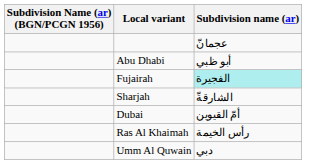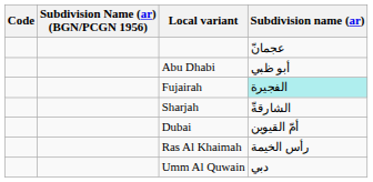 <table class="wikitable sortable">
 <tr>
+<th>Code</th>
 <th>Subdivision Name (<a href='#'>ar</a>)<br>(BGN/PCGN 1956)</th>
 <th>Local variant</th>
 <th>Subdivision name (<a href='#'>ar</a>)<br></th>
 </tr>
 <tr>
 <td></td>
 <td></td>
+<td></td>
 <td>عجمانّ</td>
 </tr>
 <tr>
+<td></td>
 <td></td>
 <td>Abu Dhabi</td>
 <td>أبو ظبي</td>
 </tr>
 <tr>
 <td></td>
+<td></td>
 <td>Fujairah</td>
 <td style="background: paleturquoise;">الفجيرة</td>
 </tr>
 <tr>
+<td></td>
 <td></td>
 <td>Sharjah</td>
 <td>الشارقةّ</td>
 </tr>
 <tr>
 <td></td>
+<td></td>
 <td>Dubai</td>
 <td>أمّ القيوين</td>
 </tr>
 <tr>
+<td></td>
 <td></td>
 <td>Ras Al Khaimah</td>
 <td>رأس الخيمة</td>
 </tr>
 <tr>
 <td></td>
+<td></td>
 <td>Umm Al Quwain</td>
 <td>دبي</td>
 </tr>
 </table>
